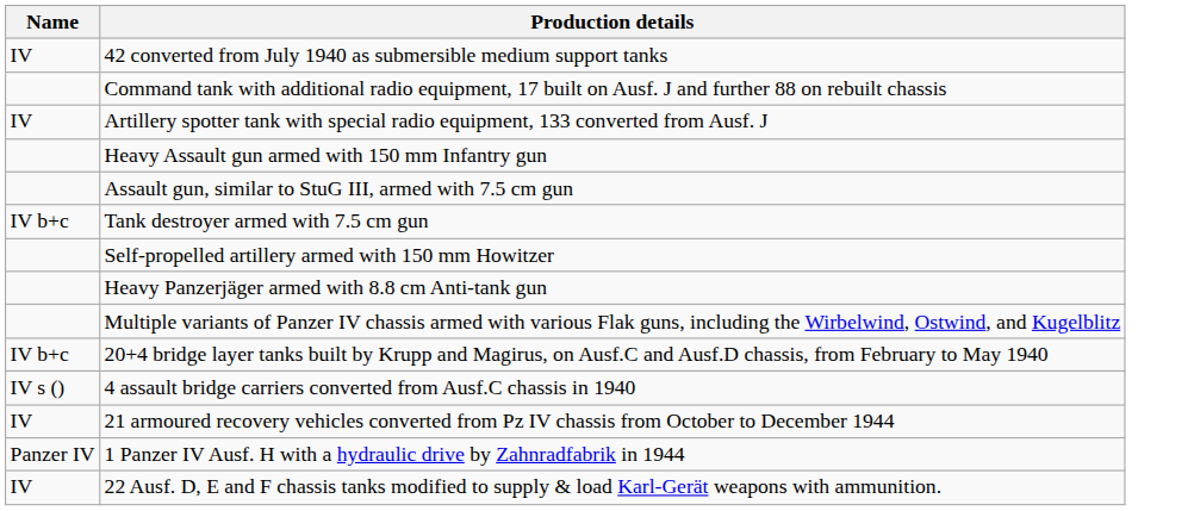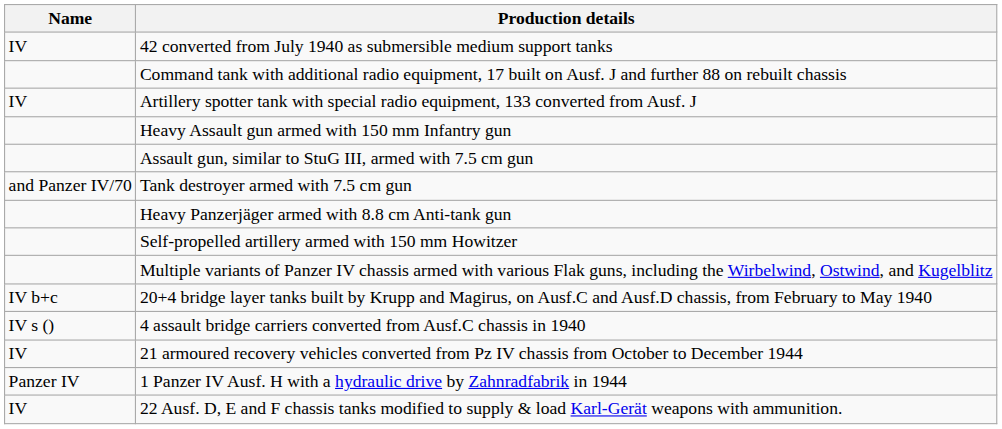 <table class="wikitable">
 <tr>
 <th>Name</th>
 <th>Production details</th>
 </tr>
 <tr>
 <td> IV</td>
 <td>42 converted from July 1940 as submersible medium support tanks</td>
 </tr>
 <tr>
 <td></td>
 <td>Command tank with additional radio equipment, 17 built on Ausf. J and further 88 on rebuilt chassis</td>
 </tr>
 <tr>
 <td> IV</td>
 <td>Artillery spotter tank with special radio equipment, 133 converted from Ausf. J</td>
 </tr>
 <tr>
 <td></td>
 <td>Heavy Assault gun armed with 150 mm Infantry gun</td>
 </tr>
 <tr>
 <td></td>
 <td>Assault gun, similar to StuG III, armed with 7.5 cm gun</td>
 </tr>
 <tr>
-<td> IV b+c</td>
+<td> and Panzer IV/70</td>
 <td>Tank destroyer armed with 7.5 cm gun</td>
 </tr>
 <tr>
 <td></td>
-<td>Self-propelled artillery armed with 150 mm Howitzer</td>
+<td>Heavy Panzerjäger armed with 8.8 cm Anti-tank gun</td>
 </tr>
 <tr>
 <td></td>
-<td>Heavy Panzerjäger armed with 8.8 cm Anti-tank gun</td>
+<td>Self-propelled artillery armed with 150 mm Howitzer</td>
 </tr>
 <tr>
 <td></td>
 <td>Multiple variants of Panzer IV chassis armed with various Flak guns, including the <a href='#'>Wirbelwind</a>, <a href='#'>Ostwind</a>, and <a href='#'>Kugelblitz</a></td>
 </tr>
 <tr>
 <td> IV b+c</td>
 <td>20+4 bridge layer tanks built by Krupp and Magirus, on Ausf.C and Ausf.D chassis, from February to May 1940</td>
 </tr>
 <tr>
 <td> IV s ()</td>
 <td>4 assault bridge carriers converted from Ausf.C chassis in 1940</td>
 </tr>
 <tr>
 <td> IV</td>
 <td>21 armoured recovery vehicles converted from Pz IV chassis from October to December 1944</td>
 </tr>
 <tr>
 <td>Panzer IV </td>
 <td>1 Panzer IV Ausf. H with a <a href='#'>hydraulic drive</a> by <a href='#'>Zahnradfabrik</a> in 1944</td>
 </tr>
 <tr>
 <td> IV</td>
 <td>22 Ausf. D, E and F chassis tanks modified to supply & load <a href='#'>Karl-Gerät</a> weapons with ammunition.</td>
 </tr>
 </table>
